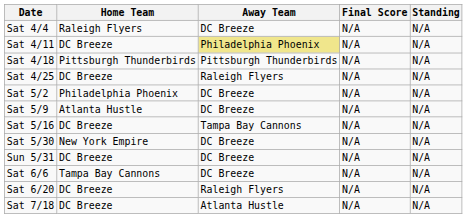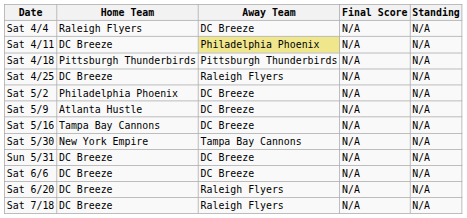 <table class="wikitable">
 <tr>
 <th>Date</th>
 <th>Home Team</th>
 <th>Away Team</th>
 <th>Final Score</th>
 <th>Standing</th>
 </tr>
 <tr>
 <td>Sat 4/4</td>
 <td>Raleigh Flyers</td>
 <td>DC Breeze</td>
 <td>N/A</td>
 <td>N/A</td>
 </tr>
 <tr>
 <td>Sat 4/11</td>
 <td>DC Breeze</td>
 <td style="background: khaki;">Philadelphia Phoenix</td>
 <td>N/A</td>
 <td>N/A</td>
 </tr>
 <tr>
 <td>Sat 4/18</td>
 <td>Pittsburgh Thunderbirds</td>
 <td>Pittsburgh Thunderbirds</td>
 <td>N/A</td>
 <td>N/A</td>
 </tr>
 <tr>
 <td>Sat 4/25</td>
 <td>DC Breeze</td>
 <td>Raleigh Flyers</td>
 <td>N/A</td>
 <td>N/A</td>
 </tr>
 <tr>
 <td>Sat 5/2</td>
 <td>Philadelphia Phoenix</td>
 <td>DC Breeze</td>
 <td>N/A</td>
 <td>N/A</td>
 </tr>
 <tr>
 <td>Sat 5/9</td>
 <td>Atlanta Hustle</td>
 <td>DC Breeze</td>
 <td>N/A</td>
 <td>N/A</td>
 </tr>
 <tr>
 <td>Sat 5/16</td>
+<td>Tampa Bay Cannons</td>
 <td>DC Breeze</td>
-<td>Tampa Bay Cannons</td>
 <td>N/A</td>
 <td>N/A</td>
 </tr>
 <tr>
 <td>Sat 5/30</td>
 <td>New York Empire</td>
-<td>DC Breeze</td>
+<td>Tampa Bay Cannons</td>
 <td>N/A</td>
 <td>N/A</td>
 </tr>
 <tr>
 <td>Sun 5/31</td>
 <td>DC Breeze</td>
 <td>DC Breeze</td>
 <td>N/A</td>
 <td>N/A</td>
 </tr>
 <tr>
 <td>Sat 6/6</td>
-<td>Tampa Bay Cannons</td>
+<td>DC Breeze</td>
 <td>DC Breeze</td>
 <td>N/A</td>
 <td>N/A</td>
 </tr>
 <tr>
 <td>Sat 6/20</td>
 <td>DC Breeze</td>
 <td>Raleigh Flyers</td>
 <td>N/A</td>
 <td>N/A</td>
 </tr>
 <tr>
 <td>Sat 7/18</td>
 <td>DC Breeze</td>
-<td>Atlanta Hustle</td>
+<td>Raleigh Flyers</td>
 <td>N/A</td>
 <td>N/A</td>
 </tr>
 </table>
